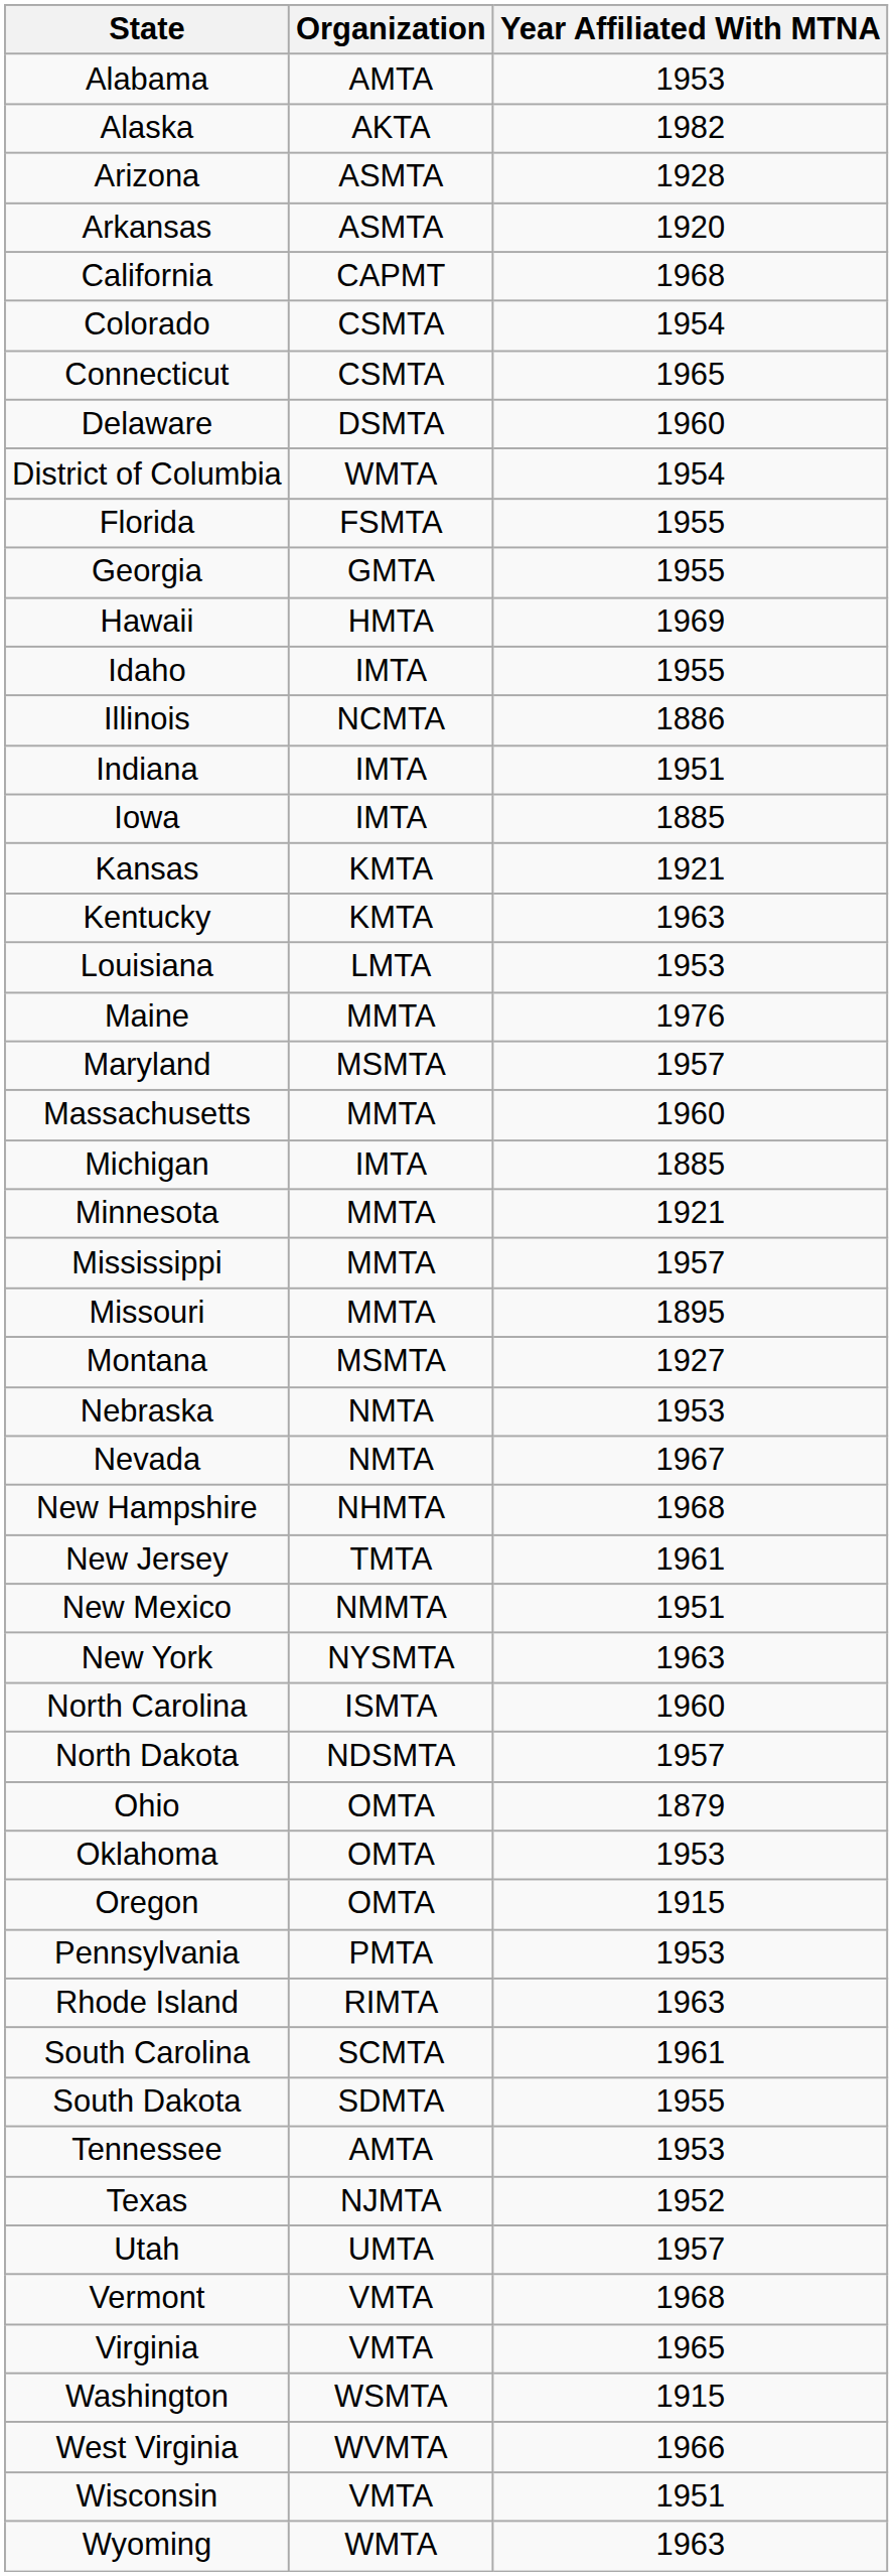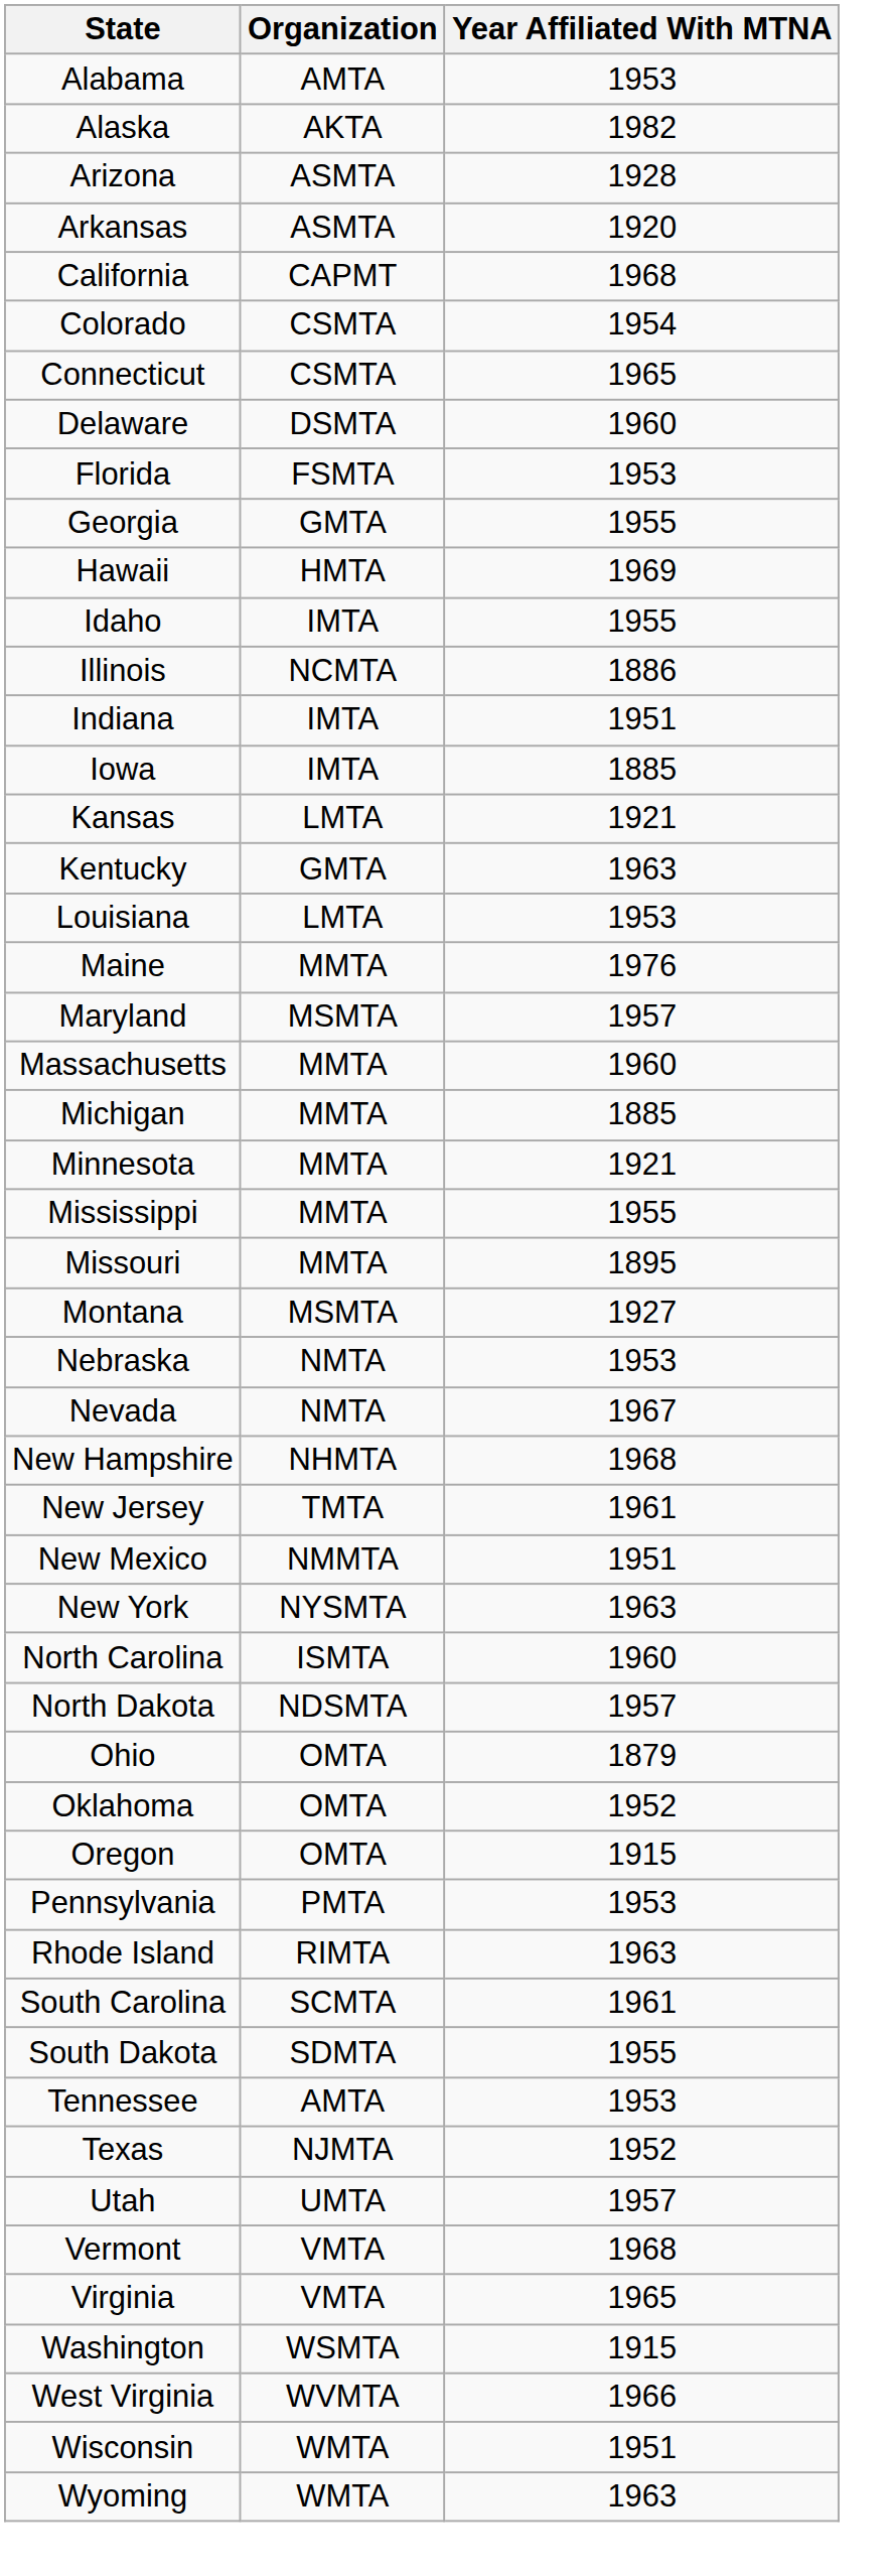 <table class="wikitable">
 <tr>
 <th>State</th>
 <th>Organization</th>
 <th>Year Affiliated With MTNA</th>
 </tr>
 <tr style="text-align:center;">
 <td>Alabama</td>
 <td>AMTA</td>
 <td>1953</td>
 </tr>
 <tr style="text-align:center;">
 <td>Alaska</td>
 <td>AKTA</td>
 <td>1982</td>
 </tr>
 <tr style="text-align:center;">
 <td>Arizona</td>
 <td>ASMTA</td>
 <td>1928</td>
 </tr>
 <tr style="text-align:center;">
 <td>Arkansas</td>
 <td>ASMTA</td>
 <td>1920</td>
 </tr>
 <tr style="text-align:center;">
 <td>California</td>
 <td>CAPMT</td>
 <td>1968</td>
 </tr>
 <tr style="text-align:center;">
 <td>Colorado</td>
 <td>CSMTA</td>
 <td>1954</td>
 </tr>
 <tr style="text-align:center;">
 <td>Connecticut</td>
 <td>CSMTA</td>
 <td>1965</td>
 </tr>
 <tr style="text-align:center;">
 <td>Delaware</td>
 <td>DSMTA</td>
 <td>1960</td>
 </tr>
 <tr style="text-align:center;">
-<td>District of Columbia</td>
-<td>WMTA</td>
-<td>1954</td>
-</tr>
-<tr style="text-align:center;">
 <td>Florida</td>
 <td>FSMTA</td>
-<td>1955</td>
+<td>1953</td>
 </tr>
 <tr style="text-align:center;">
 <td>Georgia</td>
 <td>GMTA</td>
 <td>1955</td>
 </tr>
 <tr style="text-align:center;">
 <td>Hawaii</td>
 <td>HMTA</td>
 <td>1969</td>
 </tr>
 <tr style="text-align:center;">
 <td>Idaho</td>
 <td>IMTA</td>
 <td>1955</td>
 </tr>
 <tr style="text-align:center;">
 <td>Illinois</td>
 <td>NCMTA</td>
 <td>1886</td>
 </tr>
 <tr style="text-align:center;">
 <td>Indiana</td>
 <td>IMTA</td>
 <td>1951</td>
 </tr>
 <tr style="text-align:center;">
 <td>Iowa</td>
 <td>IMTA</td>
 <td>1885</td>
 </tr>
 <tr style="text-align:center;">
 <td>Kansas</td>
-<td>KMTA</td>
+<td>LMTA</td>
 <td>1921</td>
 </tr>
 <tr style="text-align:center;">
 <td>Kentucky</td>
-<td>KMTA</td>
+<td>GMTA</td>
 <td>1963</td>
 </tr>
 <tr style="text-align:center;">
 <td>Louisiana</td>
 <td>LMTA</td>
 <td>1953</td>
 </tr>
 <tr style="text-align:center;">
 <td>Maine</td>
 <td>MMTA</td>
 <td>1976</td>
 </tr>
 <tr style="text-align:center;">
 <td>Maryland</td>
 <td>MSMTA</td>
 <td>1957</td>
 </tr>
 <tr style="text-align:center;">
 <td>Massachusetts</td>
 <td>MMTA</td>
 <td>1960</td>
 </tr>
 <tr style="text-align:center;">
 <td>Michigan</td>
-<td>IMTA</td>
+<td>MMTA</td>
 <td>1885</td>
 </tr>
 <tr style="text-align:center;">
 <td>Minnesota</td>
 <td>MMTA</td>
 <td>1921</td>
 </tr>
 <tr style="text-align:center;">
 <td>Mississippi</td>
 <td>MMTA</td>
-<td>1957</td>
+<td>1955</td>
 </tr>
 <tr style="text-align:center;">
 <td>Missouri</td>
 <td>MMTA</td>
 <td>1895</td>
 </tr>
 <tr style="text-align:center;">
 <td>Montana</td>
 <td>MSMTA</td>
 <td>1927</td>
 </tr>
 <tr style="text-align:center;">
 <td>Nebraska</td>
 <td>NMTA</td>
 <td>1953</td>
 </tr>
 <tr style="text-align:center;">
 <td>Nevada</td>
 <td>NMTA</td>
 <td>1967</td>
 </tr>
 <tr style="text-align:center;">
 <td>New Hampshire</td>
 <td>NHMTA</td>
 <td>1968</td>
 </tr>
 <tr style="text-align:center;">
 <td>New Jersey</td>
 <td>TMTA</td>
 <td>1961</td>
 </tr>
 <tr style="text-align:center;">
 <td>New Mexico</td>
 <td>NMMTA</td>
 <td>1951</td>
 </tr>
 <tr style="text-align:center;">
 <td>New York</td>
 <td>NYSMTA</td>
 <td>1963</td>
 </tr>
 <tr style="text-align:center;">
 <td>North Carolina</td>
 <td>ISMTA</td>
 <td>1960</td>
 </tr>
 <tr style="text-align:center;">
 <td>North Dakota</td>
 <td>NDSMTA</td>
 <td>1957</td>
 </tr>
 <tr style="text-align:center;">
 <td>Ohio</td>
 <td>OMTA</td>
 <td>1879</td>
 </tr>
 <tr style="text-align:center;">
 <td>Oklahoma</td>
 <td>OMTA</td>
-<td>1953</td>
+<td>1952</td>
 </tr>
 <tr style="text-align:center;">
 <td>Oregon</td>
 <td>OMTA</td>
 <td>1915</td>
 </tr>
 <tr style="text-align:center;">
 <td>Pennsylvania</td>
 <td>PMTA</td>
 <td>1953</td>
 </tr>
 <tr style="text-align:center;">
 <td>Rhode Island</td>
 <td>RIMTA</td>
 <td>1963</td>
 </tr>
 <tr style="text-align:center;">
 <td>South Carolina</td>
 <td>SCMTA</td>
 <td>1961</td>
 </tr>
 <tr style="text-align:center;">
 <td>South Dakota</td>
 <td>SDMTA</td>
 <td>1955</td>
 </tr>
 <tr style="text-align:center;">
 <td>Tennessee</td>
 <td>AMTA</td>
 <td>1953</td>
 </tr>
 <tr style="text-align:center;">
 <td>Texas</td>
 <td>NJMTA</td>
 <td>1952</td>
 </tr>
 <tr style="text-align:center;">
 <td>Utah</td>
 <td>UMTA</td>
 <td>1957</td>
 </tr>
 <tr style="text-align:center;">
 <td>Vermont</td>
 <td>VMTA</td>
 <td>1968</td>
 </tr>
 <tr style="text-align:center;">
 <td>Virginia</td>
 <td>VMTA</td>
 <td>1965</td>
 </tr>
 <tr style="text-align:center;">
 <td>Washington</td>
 <td>WSMTA</td>
 <td>1915</td>
 </tr>
 <tr style="text-align:center;">
 <td>West Virginia</td>
 <td>WVMTA</td>
 <td>1966</td>
 </tr>
 <tr style="text-align:center;">
 <td>Wisconsin</td>
-<td>VMTA</td>
+<td>WMTA</td>
 <td>1951</td>
 </tr>
 <tr style="text-align:center;">
 <td>Wyoming</td>
 <td>WMTA</td>
 <td>1963</td>
 </tr>
 </table>
